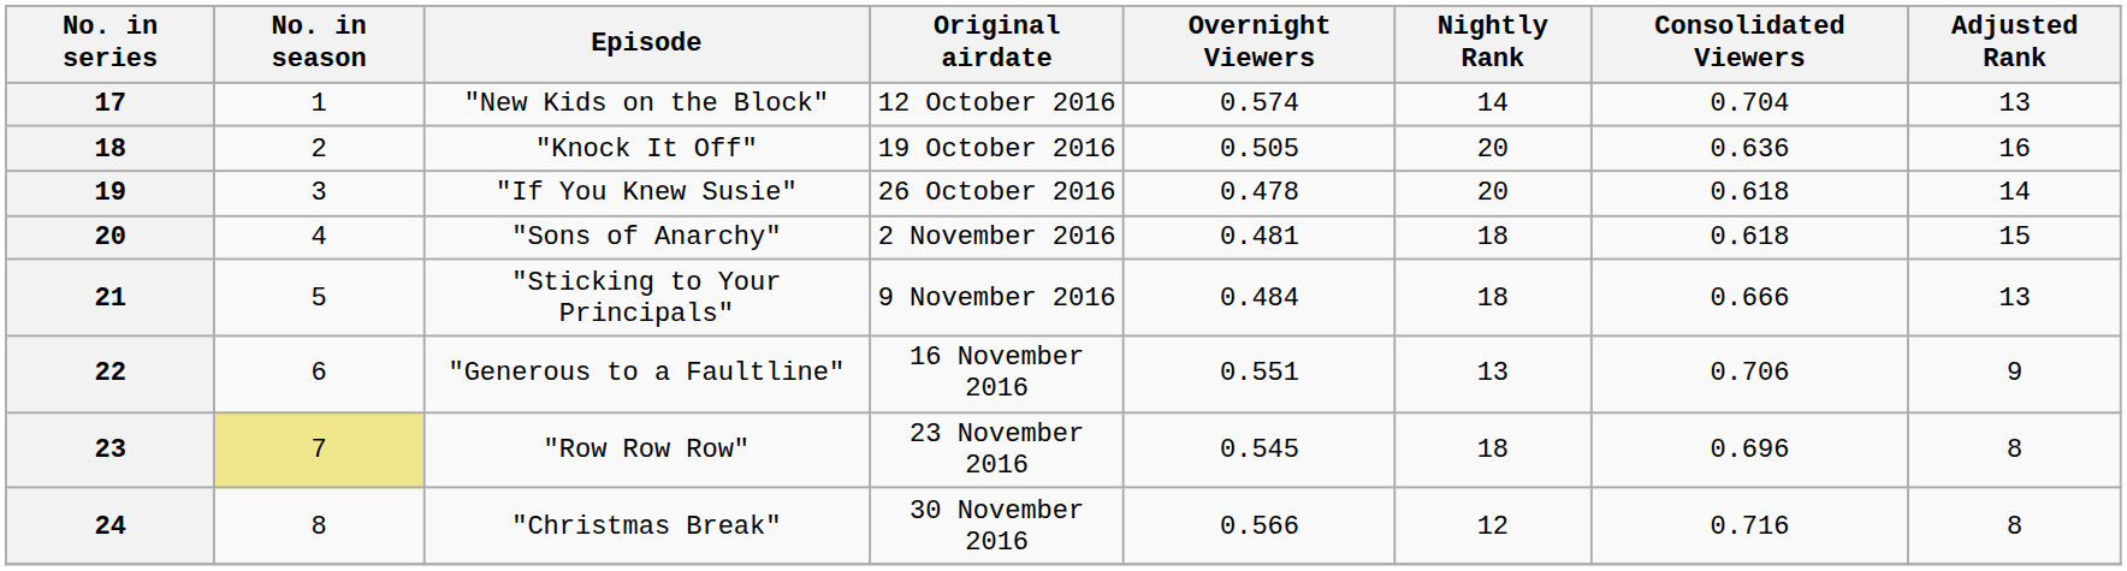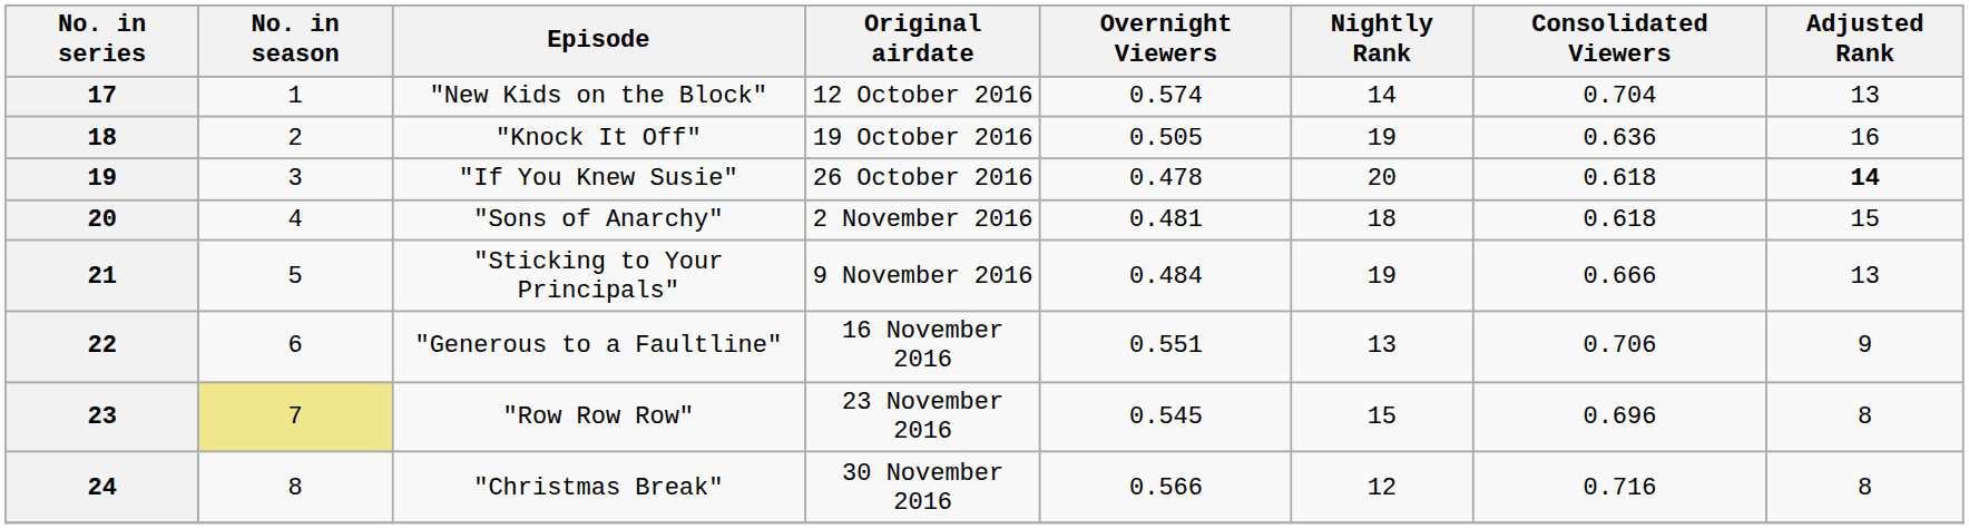 <table class="wikitable plainrowheaders" style="text-align:center; font-size:90%; width:80em;">
 <tr>
 <th>No. in series</th>
 <th>No. in season</th>
 <th>Episode</th>
 <th>Original airdate</th>
 <th>Overnight Viewers</th>
 <th>Nightly Rank</th>
 <th>Consolidated Viewers</th>
 <th>Adjusted Rank</th>
 </tr>
 <tr>
 <th>17</th>
 <td>1</td>
 <td>"New Kids on the Block"</td>
 <td>12 October 2016</td>
 <td>0.574</td>
 <td>14</td>
 <td>0.704</td>
 <td>13</td>
 </tr>
 <tr>
 <th>18</th>
 <td>2</td>
 <td>"Knock It Off"</td>
 <td>19 October 2016</td>
 <td>0.505</td>
-<td>20</td>
+<td>19</td>
 <td>0.636</td>
 <td>16</td>
 </tr>
 <tr>
 <th>19</th>
 <td>3</td>
 <td>"If You Knew Susie"</td>
 <td>26 October 2016</td>
 <td>0.478</td>
 <td>20</td>
 <td>0.618</td>
-<td>14</td>
+<td><strong>14</strong></td>
 </tr>
 <tr>
 <th>20</th>
 <td>4</td>
 <td>"Sons of Anarchy"</td>
 <td>2 November 2016</td>
 <td>0.481</td>
 <td>18</td>
 <td>0.618</td>
 <td>15</td>
 </tr>
 <tr>
 <th>21</th>
 <td>5</td>
 <td>"Sticking to Your Principals"</td>
 <td>9 November 2016</td>
 <td>0.484</td>
-<td>18</td>
+<td>19</td>
 <td>0.666</td>
 <td>13</td>
 </tr>
 <tr>
 <th>22</th>
 <td>6</td>
 <td>"Generous to a Faultline"</td>
 <td>16 November 2016</td>
 <td>0.551</td>
 <td>13</td>
 <td>0.706</td>
 <td>9</td>
 </tr>
 <tr>
 <th>23</th>
 <td style="background: khaki;">7</td>
 <td>"Row Row Row"</td>
 <td>23 November 2016</td>
 <td>0.545</td>
-<td>18</td>
+<td>15</td>
 <td>0.696</td>
 <td>8</td>
 </tr>
 <tr>
 <th>24</th>
 <td>8</td>
 <td>"Christmas Break"</td>
 <td>30 November 2016</td>
 <td>0.566</td>
 <td>12</td>
 <td>0.716</td>
 <td>8</td>
 </tr>
 <tr>
 </tr>
 </table>
